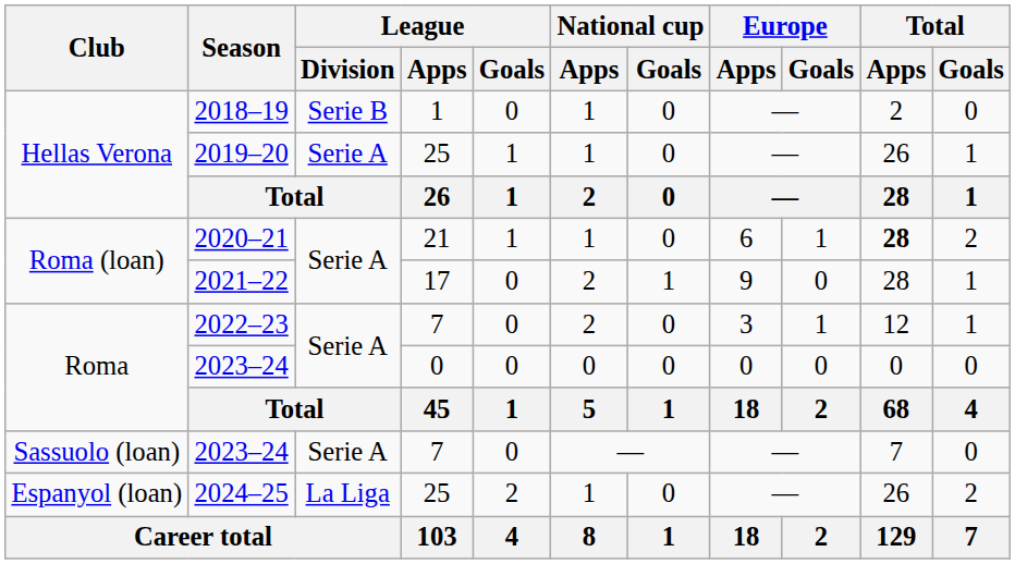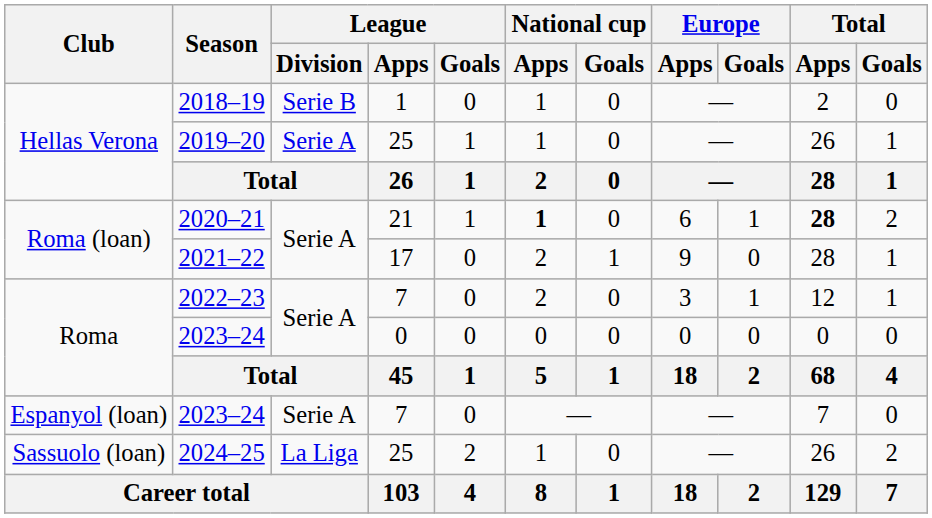 <table class="wikitable" style="text-align:center">
 <tr>
 <th rowspan="2">Club</th>
 <th rowspan="2">Season</th>
 <th colspan="3">League</th>
 <th colspan="2">National cup</th>
 <th colspan="2"><a href='#'>Europe</a></th>
 <th colspan="2">Total</th>
 </tr>
 <tr>
 <th>Division</th>
 <th>Apps</th>
 <th>Goals</th>
 <th>Apps</th>
 <th>Goals</th>
 <th>Apps</th>
 <th>Goals</th>
 <th>Apps</th>
 <th>Goals</th>
 </tr>
 <tr>
 <td rowspan="3"><a href='#'>Hellas Verona</a></td>
 <td><a href='#'>2018–19</a></td>
 <td><a href='#'>Serie B</a></td>
 <td>1</td>
 <td>0</td>
 <td>1</td>
 <td>0</td>
 <td colspan="2">—</td>
 <td>2</td>
 <td>0</td>
 </tr>
 <tr>
 <td><a href='#'>2019–20</a></td>
 <td><a href='#'>Serie A</a></td>
 <td>25</td>
 <td>1</td>
 <td>1</td>
 <td>0</td>
 <td colspan="2">—</td>
 <td>26</td>
 <td>1</td>
 </tr>
 <tr>
 <th colspan="2">Total</th>
 <th>26</th>
 <th>1</th>
 <th>2</th>
 <th>0</th>
 <th colspan="2">—</th>
 <th>28</th>
 <th>1</th>
 </tr>
 <tr>
 <td rowspan="2"><a href='#'>Roma</a> (loan)</td>
 <td><a href='#'>2020–21</a></td>
 <td rowspan="2">Serie A</td>
 <td>21</td>
 <td>1</td>
-<td>1</td>
+<td><strong>1</strong></td>
 <td>0</td>
 <td>6</td>
 <td>1</td>
 <td><strong>28</strong></td>
 <td>2</td>
 </tr>
 <tr>
 <td><a href='#'>2021–22</a></td>
 <td>17</td>
 <td>0</td>
 <td>2</td>
 <td>1</td>
 <td>9</td>
 <td>0</td>
 <td>28</td>
 <td>1</td>
 </tr>
 <tr>
 <td rowspan="3">Roma</td>
 <td><a href='#'>2022–23</a></td>
 <td rowspan="2">Serie A</td>
 <td>7</td>
 <td>0</td>
 <td>2</td>
 <td>0</td>
 <td>3</td>
 <td>1</td>
 <td>12</td>
 <td>1</td>
 </tr>
 <tr>
 <td><a href='#'>2023–24</a></td>
 <td>0</td>
 <td>0</td>
 <td>0</td>
 <td>0</td>
 <td>0</td>
 <td>0</td>
 <td>0</td>
 <td>0</td>
 </tr>
 <tr>
 <th colspan="2">Total</th>
 <th>45</th>
 <th>1</th>
 <th>5</th>
 <th>1</th>
 <th>18</th>
 <th>2</th>
 <th>68</th>
 <th>4</th>
 </tr>
 <tr>
-<td><a href='#'>Sassuolo</a> (loan)</td>
+<td><a href='#'>Espanyol</a> (loan)</td>
 <td><a href='#'>2023–24</a></td>
 <td>Serie A</td>
 <td>7</td>
 <td>0</td>
 <td colspan="2">—</td>
 <td colspan="2">—</td>
 <td>7</td>
 <td>0</td>
 </tr>
 <tr>
-<td><a href='#'>Espanyol</a> (loan)</td>
+<td><a href='#'>Sassuolo</a> (loan)</td>
 <td><a href='#'>2024–25</a></td>
 <td><a href='#'>La Liga</a></td>
 <td>25</td>
 <td>2</td>
 <td>1</td>
 <td>0</td>
 <td colspan="2">—</td>
 <td>26</td>
 <td>2</td>
 </tr>
 <tr>
 <th colspan="3">Career total</th>
 <th>103</th>
 <th>4</th>
 <th>8</th>
 <th>1</th>
 <th>18</th>
 <th>2</th>
 <th>129</th>
 <th>7</th>
 </tr>
 </table>
